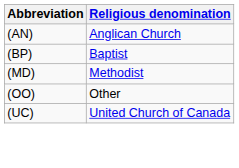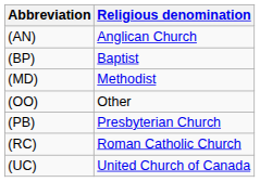 <table class="wikitable floatright">
 <tr>
 <th>Abbreviation</th>
 <th><a href='#'>Religious denomination</a></th>
 </tr>
 <tr>
 <td>(AN)</td>
 <td><a href='#'>Anglican Church</a></td>
 </tr>
 <tr>
 <td>(BP)</td>
 <td><a href='#'>Baptist</a></td>
 </tr>
 <tr>
 <td>(MD)</td>
 <td><a href='#'>Methodist</a></td>
 </tr>
 <tr>
 <td>(OO)</td>
 <td>Other</td>
 </tr>
 <tr>
+<td>(PB)</td>
+<td><a href='#'>Presbyterian Church</a></td>
+</tr>
+<tr>
+<td>(RC)</td>
+<td><a href='#'>Roman Catholic Church</a></td>
+</tr>
+<tr>
 <td>(UC)</td>
 <td><a href='#'>United Church of Canada</a></td>
 </tr>
 </table>
